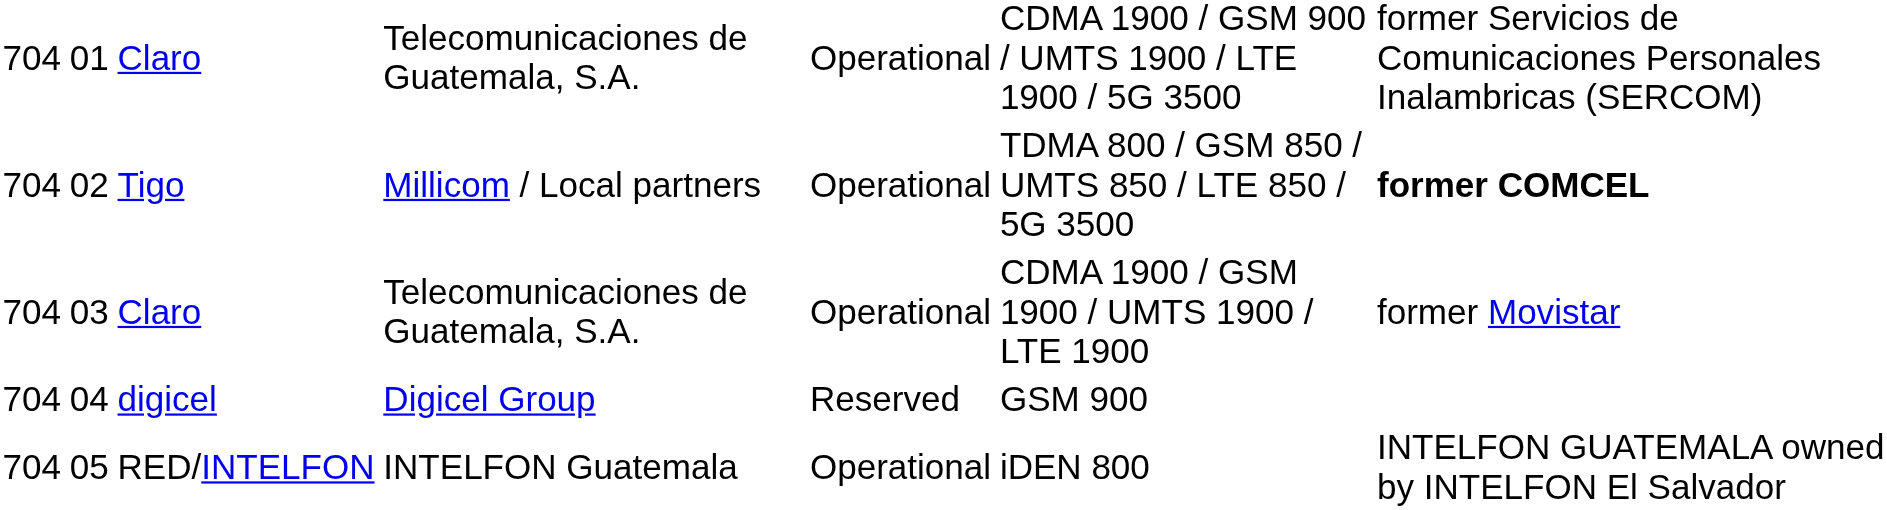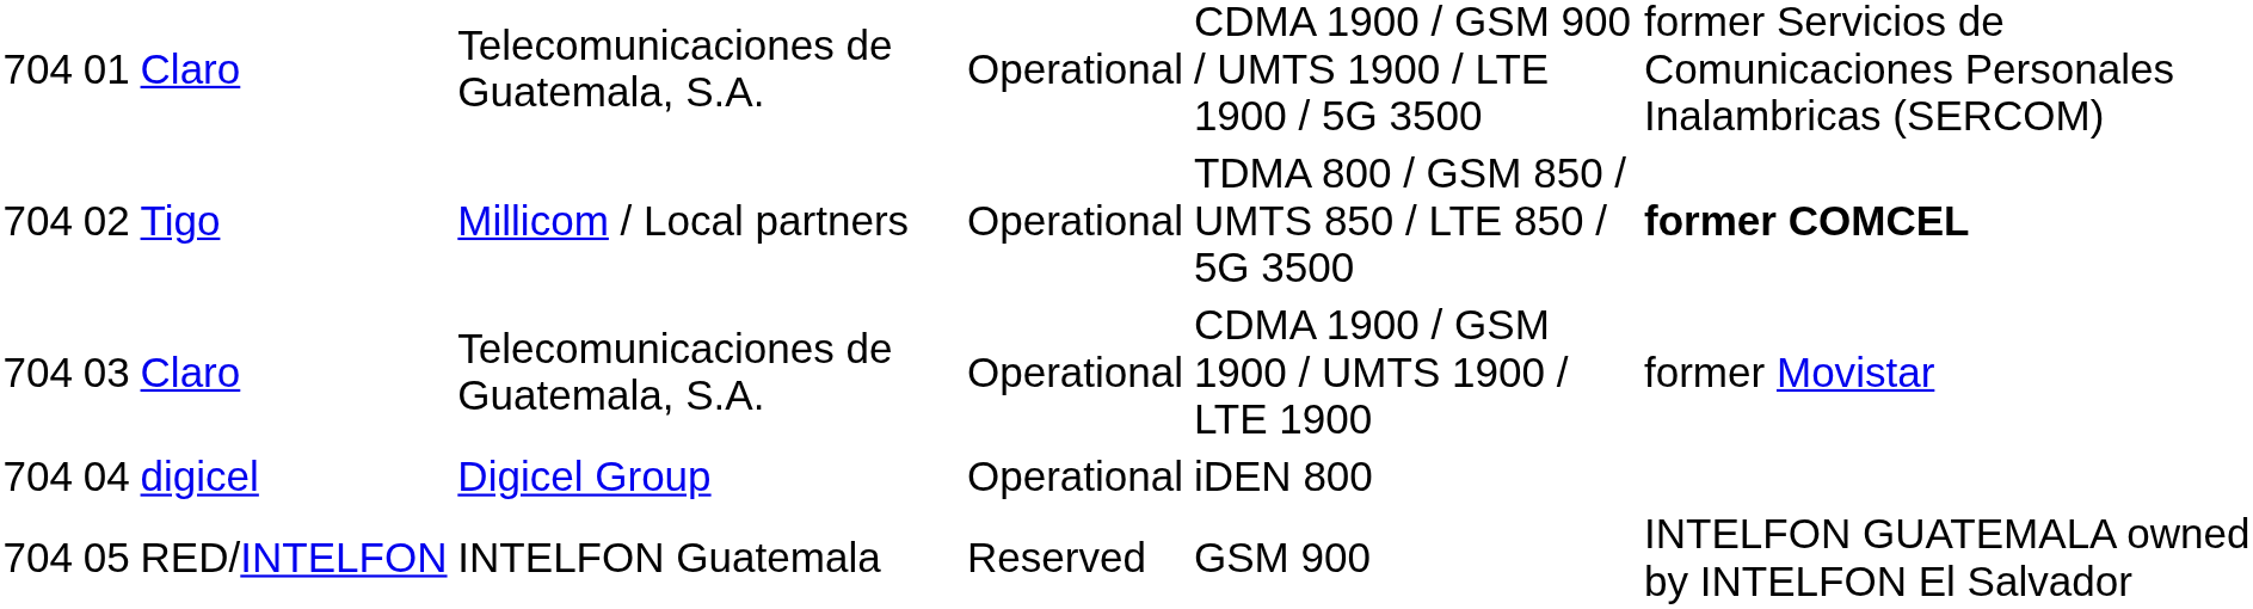 <table>
 <tr>
 <td>704</td>
 <td>01</td>
 <td><a href='#'>Claro</a></td>
 <td>Telecomunicaciones de Guatemala, S.A.</td>
 <td>Operational</td>
 <td>CDMA 1900 / GSM 900 / UMTS 1900 / LTE 1900 / 5G 3500</td>
 <td>former Servicios de Comunicaciones Personales Inalambricas (SERCOM)</td>
 </tr>
 <tr>
 <td>704</td>
 <td>02</td>
 <td><a href='#'>Tigo</a></td>
 <td><a href='#'>Millicom</a> / Local partners</td>
 <td>Operational</td>
 <td>TDMA 800 / GSM 850 / UMTS 850 / LTE 850 / 5G 3500</td>
 <td><strong>former COMCEL</strong></td>
 </tr>
 <tr>
 <td>704</td>
 <td>03</td>
 <td><a href='#'>Claro</a></td>
 <td>Telecomunicaciones de Guatemala, S.A.</td>
 <td>Operational</td>
 <td>CDMA 1900 / GSM 1900 / UMTS 1900 / LTE 1900</td>
 <td>former <a href='#'>Movistar</a></td>
 </tr>
 <tr>
 <td>704</td>
 <td>04</td>
 <td><a href='#'>digicel</a></td>
 <td><a href='#'>Digicel Group</a></td>
-<td>Reserved</td>
-<td>GSM 900</td>
+<td>Operational</td>
+<td>iDEN 800</td>
 <td></td>
 </tr>
 <tr>
 <td>704</td>
 <td>05</td>
 <td>RED/<a href='#'>INTELFON</a></td>
 <td>INTELFON Guatemala</td>
-<td>Operational</td>
-<td>iDEN 800</td>
+<td>Reserved</td>
+<td>GSM 900</td>
 <td>INTELFON GUATEMALA owned by INTELFON El Salvador</td>
 </tr>
 </table>
